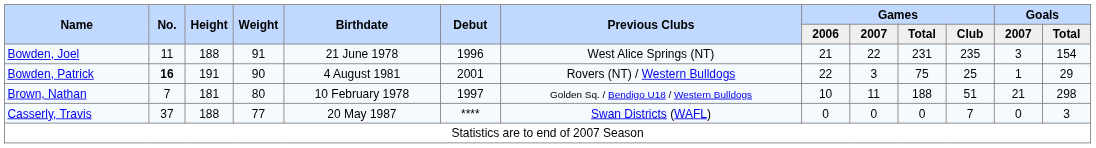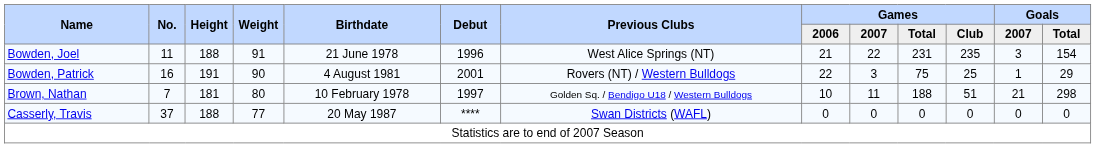 <table border=1 style="border-collapse:collapse; font-size:87%; text-align:center;" cellpadding=3 cellspacing=0 width=100%>
 <tr bgcolor=#C1D8FF>
 <th rowspan=2 width=12%>Name</th>
 <th rowspan=2 width=3%>No.</th>
 <th rowspan=2 width=4%>Height</th>
 <th rowspan=2 width=4%>Weight</th>
 <th rowspan=2 width=13%>Birthdate</th>
 <th rowspan=2 width=5%>Debut</th>
 <th rowspan=2 width=25%>Previous Clubs</th>
 <th colspan=4>Games</th>
 <th colspan=2>Goals</th>
 </tr>
 <tr bgcolor=#EFEFEF>
 <th width=4%>2006</th>
 <th width=4%>2007</th>
 <th width=4%>Total</th>
 <th width=4%>Club</th>
 <th width=4%>2007</th>
 <th width=4%>Total</th>
 </tr>
 <tr bgcolor=#F5FAFF>
 <td align=left><a href='#'>Bowden, Joel</a></td>
 <td>11</td>
 <td>188</td>
 <td>91</td>
 <td>21 June 1978</td>
 <td>1996</td>
 <td>West Alice Springs (NT)</td>
 <td>21</td>
 <td>22</td>
 <td>231</td>
 <td>235</td>
 <td>3</td>
 <td>154</td>
 </tr>
 <tr bgcolor=#F5FAFF>
 <td align=left><a href='#'>Bowden, Patrick</a></td>
-<td><strong>16</strong></td>
+<td>16</td>
 <td>191</td>
 <td>90</td>
 <td>4 August 1981</td>
 <td>2001</td>
 <td>Rovers (NT) / <a href='#'>Western Bulldogs</a></td>
 <td>22</td>
 <td>3</td>
 <td>75</td>
 <td>25</td>
 <td>1</td>
 <td>29</td>
 </tr>
 <tr bgcolor=#F5FAFF>
 <td align=left><a href='#'>Brown, Nathan</a></td>
 <td>7</td>
 <td>181</td>
 <td>80</td>
 <td>10 February 1978</td>
 <td>1997</td>
 <td><small>Golden Sq. / <a href='#'>Bendigo U18</a> / <a href='#'>Western Bulldogs</a></small></td>
 <td>10</td>
 <td>11</td>
 <td>188</td>
 <td>51</td>
 <td>21</td>
 <td>298</td>
 </tr>
 <tr bgcolor=#F5FAFF>
 <td align=left><a href='#'>Casserly, Travis</a></td>
 <td>37</td>
 <td>188</td>
 <td>77</td>
 <td>20 May 1987</td>
 <td>****</td>
 <td><a href='#'>Swan Districts</a> (<a href='#'>WAFL</a>)</td>
 <td>0</td>
 <td>0</td>
 <td>0</td>
-<td>7</td>
 <td>0</td>
-<td>3</td>
+<td>0</td>
+<td>0</td>
 </tr>
 <tr>
 <td align="center" colspan="13">Statistics are to end of 2007 Season</td>
 </tr>
 </table>
